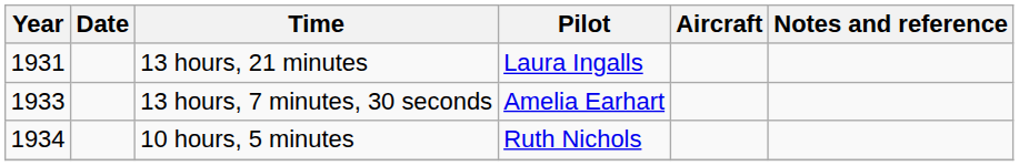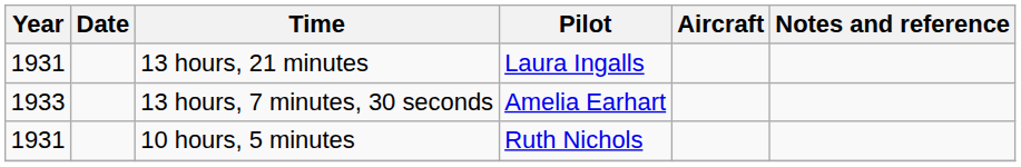 <table class="wikitable mw-collapsible">
 <tr>
 <th>Year</th>
 <th>Date</th>
 <th>Time</th>
 <th>Pilot</th>
 <th>Aircraft</th>
 <th>Notes and reference</th>
 </tr>
 <tr>
 <td>1931</td>
 <td></td>
 <td>13 hours, 21 minutes</td>
 <td><a href='#'>Laura Ingalls</a></td>
 <td></td>
 <td></td>
 </tr>
 <tr>
 <td>1933</td>
 <td></td>
 <td>13 hours, 7 minutes, 30 seconds</td>
 <td><a href='#'>Amelia Earhart</a></td>
 <td></td>
 <td></td>
 </tr>
 <tr>
-<td>1934</td>
+<td>1931</td>
 <td></td>
 <td>10 hours, 5 minutes</td>
 <td><a href='#'>Ruth Nichols</a></td>
 <td></td>
 <td></td>
 </tr>
 <tr>
 </tr>
 </table>
